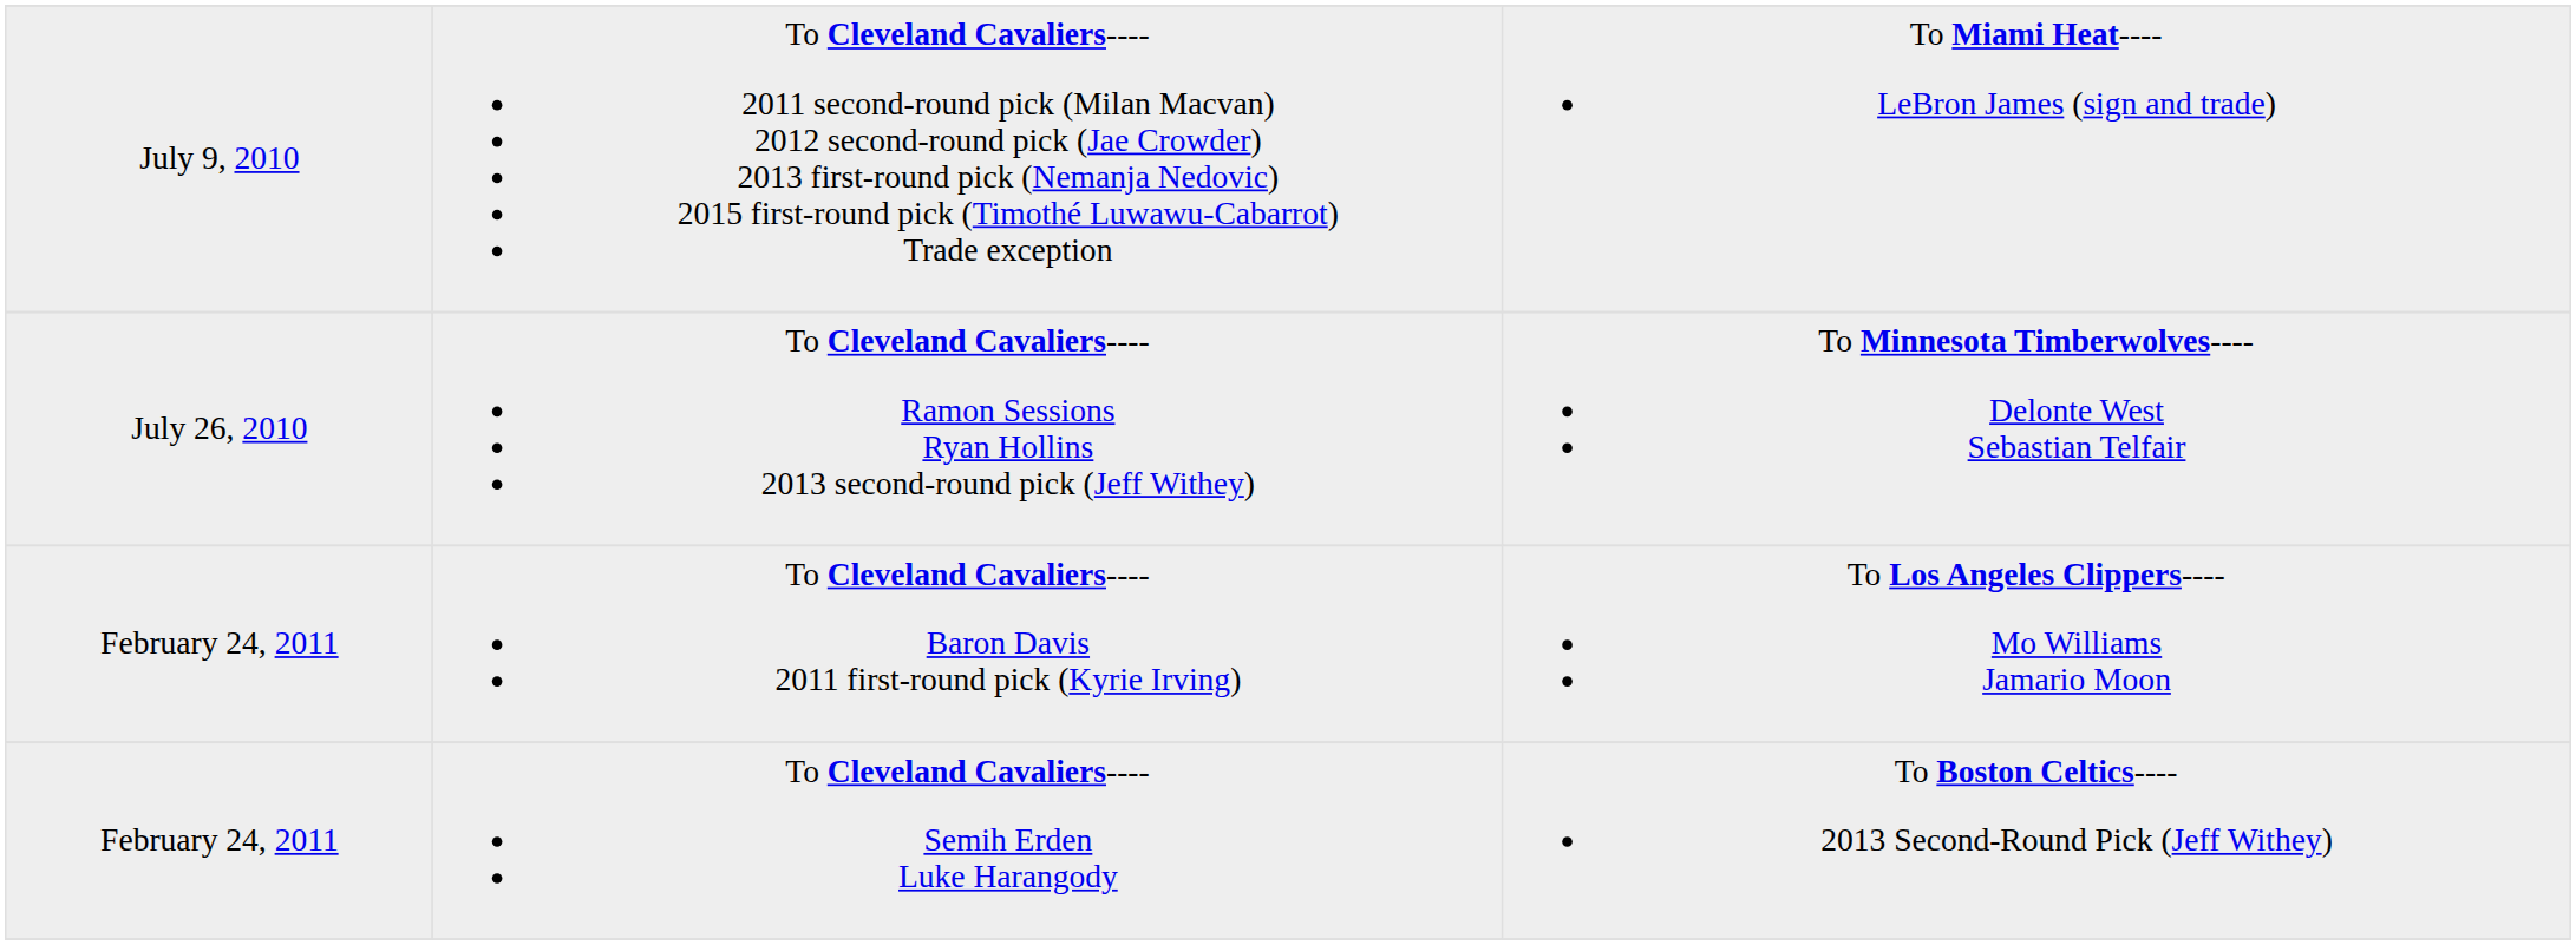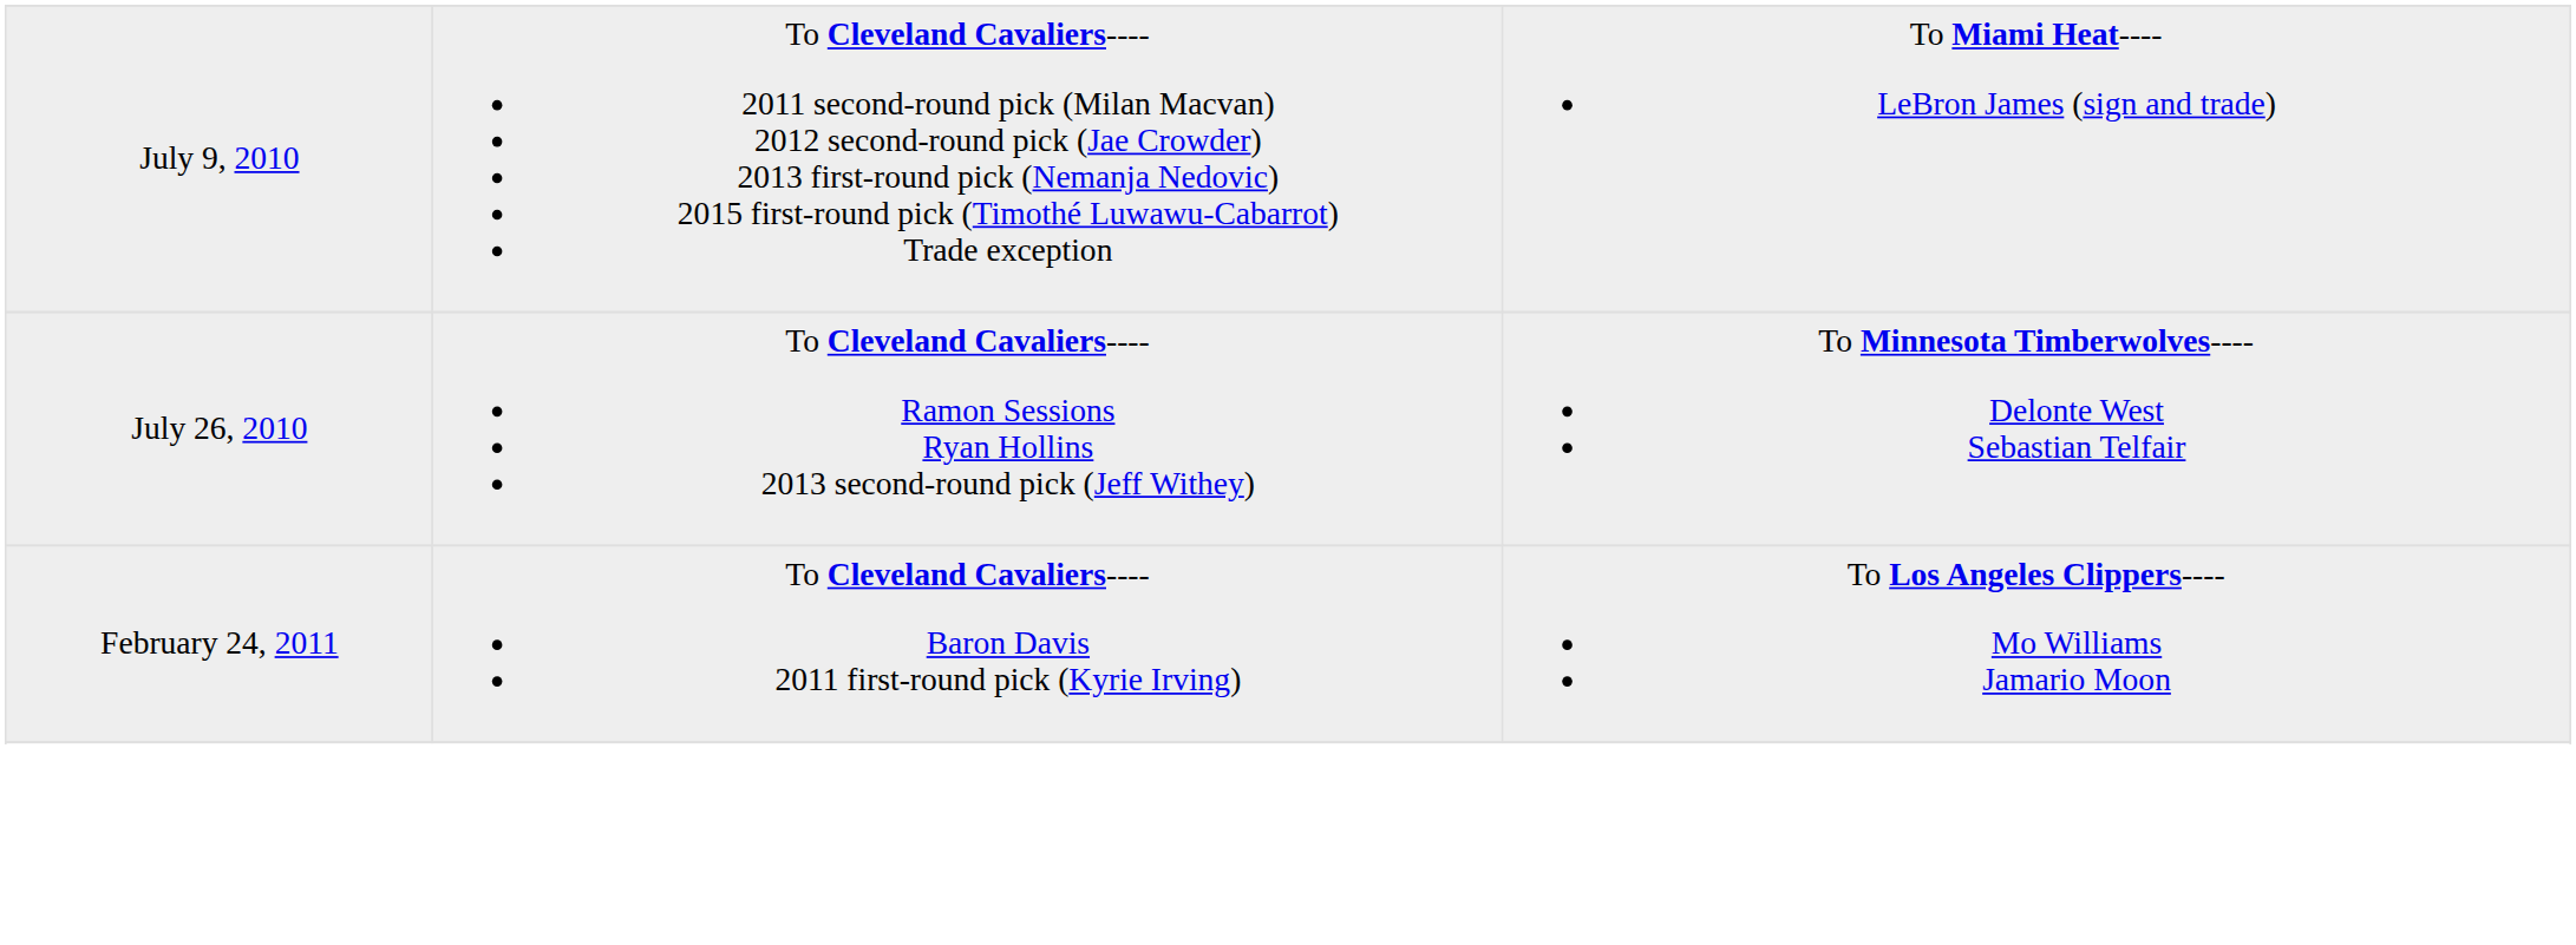 <table border=1 style="border-collapse:collapse; text-align: center; width: 100%" bordercolor="#DFDFDF"  cellpadding="5">
 <tr>
 </tr>
 <tr bgcolor="eeeeee">
 <td style="width:12%">July 9, <a href='#'>2010</a></td>
 <td style="width:30%" valign="top">To <strong><a href='#'>Cleveland Cavaliers</a></strong>----<br><ul><li>2011 second-round pick (Milan Macvan)</li><li>2012 second-round pick (<a href='#'>Jae Crowder</a>)</li><li>2013 first-round pick (<a href='#'>Nemanja Nedovic</a>)</li><li>2015 first-round pick (<a href='#'>Timothé Luwawu-Cabarrot</a>)</li><li>Trade exception</li></ul></td>
 <td style="width:30%" valign="top">To <strong><a href='#'>Miami Heat</a></strong>----<br><ul><li> <a href='#'>LeBron James</a> (<a href='#'>sign and trade</a>)</li></ul></td>
 </tr>
 <tr>
 </tr>
 <tr bgcolor="eeeeee">
 <td style="width:12%">July 26, <a href='#'>2010</a></td>
 <td style="width:30%" valign="top">To <strong><a href='#'>Cleveland Cavaliers</a></strong>----<br><ul><li> <a href='#'>Ramon Sessions</a></li><li> <a href='#'>Ryan Hollins</a></li><li>2013 second-round pick (<a href='#'>Jeff Withey</a>)</li></ul></td>
 <td style="width:30%" valign="top">To <strong><a href='#'>Minnesota Timberwolves</a></strong>----<br><ul><li> <a href='#'>Delonte West</a></li><li> <a href='#'>Sebastian Telfair</a></li></ul></td>
 </tr>
 <tr>
 </tr>
 <tr bgcolor="eeeeee">
 <td style="width:12%">February 24, <a href='#'>2011</a></td>
 <td style="width:30%" valign="top">To <strong><a href='#'>Cleveland Cavaliers</a></strong>----<br><ul><li> <a href='#'>Baron Davis</a></li><li>2011 first-round pick (<a href='#'>Kyrie Irving</a>)</li></ul></td>
 <td style="width:30%" valign="top">To <strong><a href='#'>Los Angeles Clippers</a></strong>----<br><ul><li> <a href='#'>Mo Williams</a></li><li> <a href='#'>Jamario Moon</a></li></ul></td>
 </tr>
 <tr>
 </tr>
-<tr bgcolor="eeeeee">
-<td style="width:12%">February 24, <a href='#'>2011</a></td>
-<td style="width:30%" valign="top">To <strong><a href='#'>Cleveland Cavaliers</a></strong>----<br><ul><li> <a href='#'>Semih Erden</a></li><li> <a href='#'>Luke Harangody</a></li></ul></td>
-<td style="width:30%" valign="top">To <strong><a href='#'>Boston Celtics</a></strong>----<br><ul><li>2013 Second-Round Pick (<a href='#'>Jeff Withey</a>)</li></ul></td>
-</tr>
 <tr>
 </tr>
 </table>
